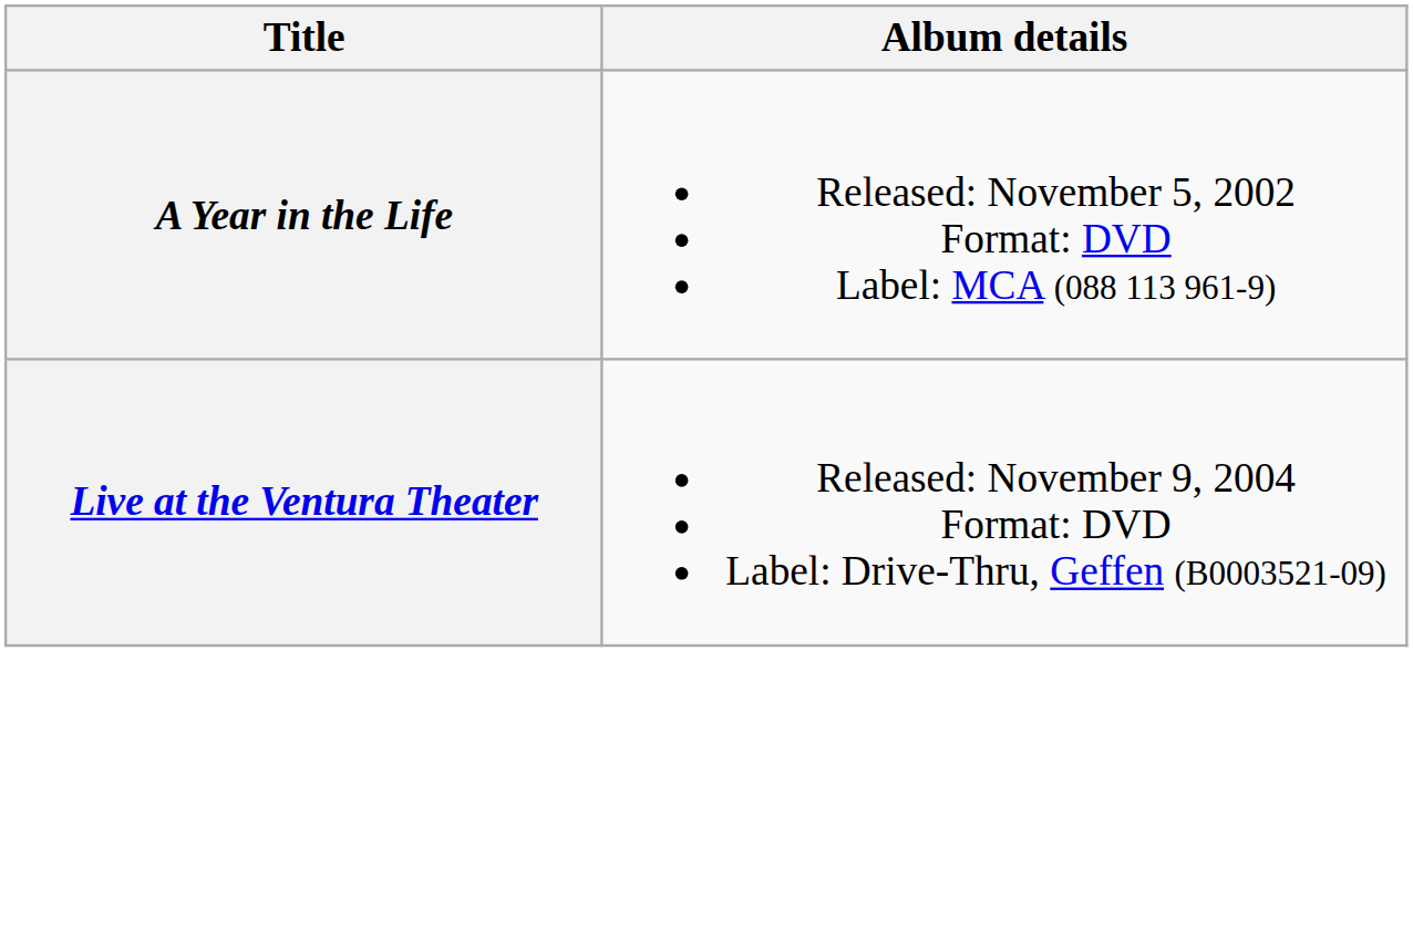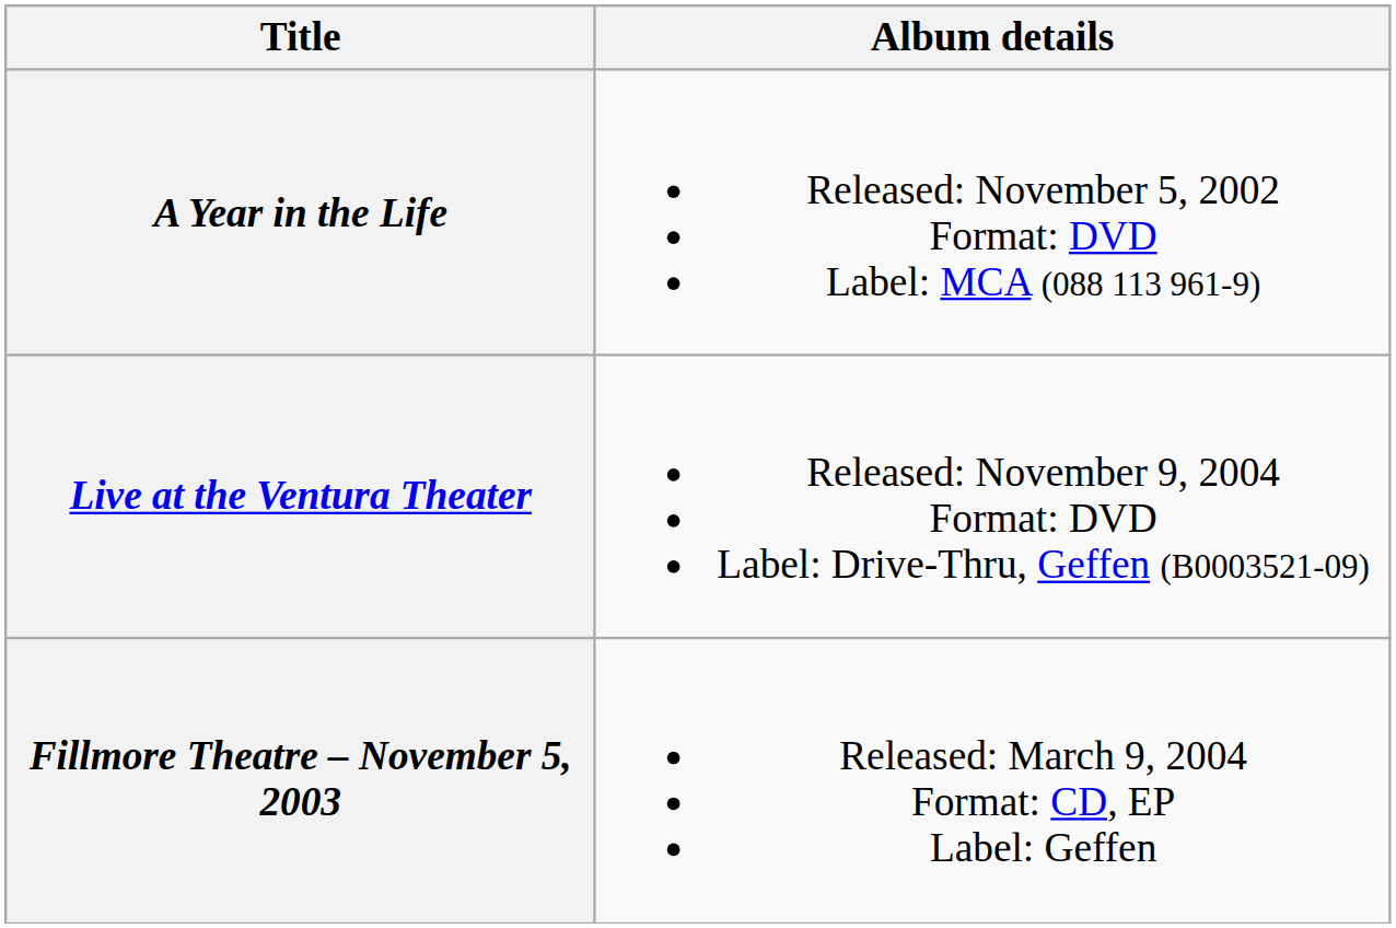 <table class="wikitable plainrowheaders" style="text-align:center;">
 <tr>
 <th scope="col" style="width:14em;">Title</th>
 <th scope="col" style="width:19em;">Album details</th>
 </tr>
 <tr>
 <th scope="row"><em>A Year in the Life</em></th>
 <td><br><ul><li>Released: November 5, 2002</li><li>Format: <a href='#'>DVD</a></li><li>Label: <a href='#'>MCA</a> <small>(088 113 961-9)</small></li></ul></td>
 </tr>
 <tr>
 <th scope="row"><em><a href='#'>Live at the Ventura Theater</a></em></th>
 <td><br><ul><li>Released: November 9, 2004</li><li>Format: DVD</li><li>Label: Drive-Thru, <a href='#'>Geffen</a> <small>(B0003521-09)</small></li></ul></td>
 </tr>
+<tr>
+<th scope="row"><em>Fillmore Theatre – November 5, 2003</em></th>
+<td><br><ul><li>Released: March 9, 2004</li><li>Format: <a href='#'>CD</a>, EP</li><li>Label: Geffen</li></ul></td>
+</tr>
 </table>
